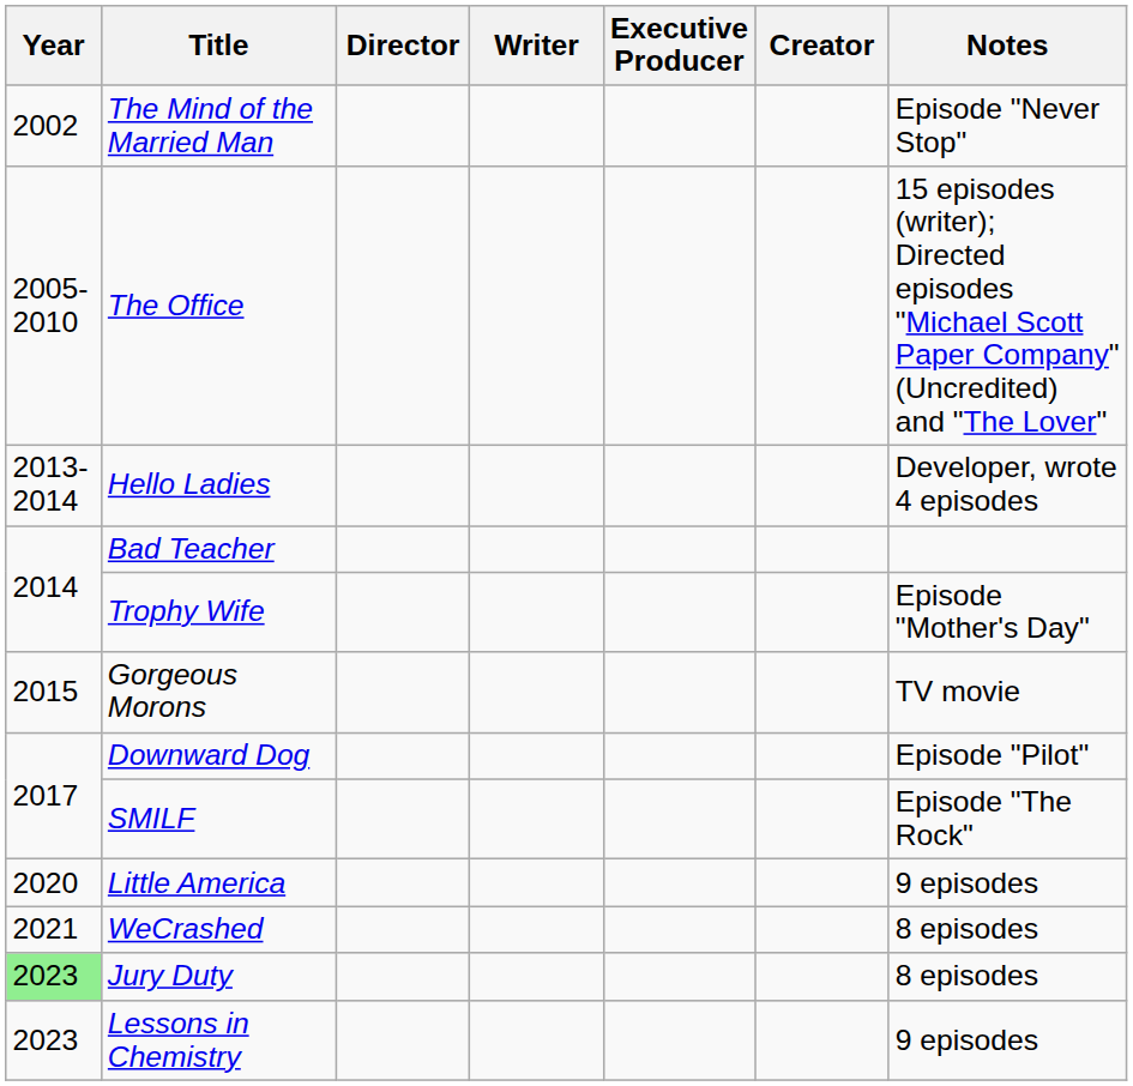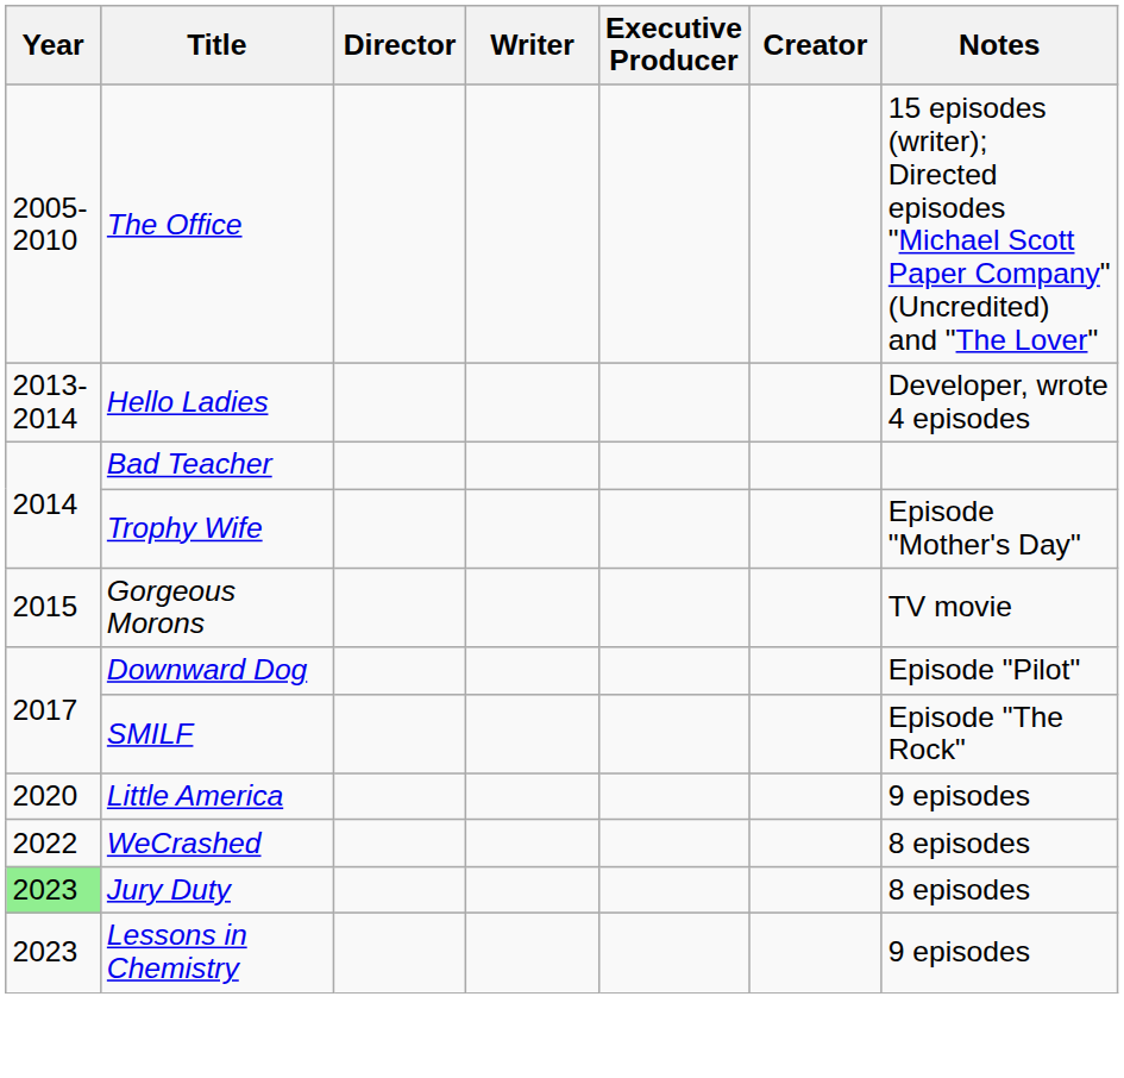 <table class="wikitable">
 <tr>
 <th>Year</th>
 <th width=120>Title</th>
 <th width=65>Director</th>
 <th width=65>Writer</th>
 <th width=65>Executive<br>Producer</th>
 <th width=65>Creator</th>
 <th>Notes</th>
-</tr>
-<tr>
-<td>2002</td>
-<td><em><a href='#'>The Mind of the Married Man</a></em></td>
-<td></td>
-<td></td>
-<td></td>
-<td></td>
-<td>Episode "Never Stop"</td>
 </tr>
 <tr>
 <td>2005-2010</td>
 <td><em><a href='#'>The Office</a></em></td>
 <td></td>
 <td></td>
 <td></td>
 <td></td>
 <td>15 episodes (writer);<br>Directed episodes "<a href='#'>Michael Scott Paper Company</a>" (Uncredited)<br>and "<a href='#'>The Lover</a>"</td>
 </tr>
 <tr>
 <td>2013-2014</td>
 <td><em><a href='#'>Hello Ladies</a></em></td>
 <td></td>
 <td></td>
 <td></td>
 <td></td>
 <td>Developer, wrote 4 episodes</td>
 </tr>
 <tr>
 <td rowspan=2>2014</td>
 <td><em><a href='#'>Bad Teacher</a></em></td>
 <td></td>
 <td></td>
 <td></td>
 <td></td>
 <td></td>
 </tr>
 <tr>
 <td><em><a href='#'>Trophy Wife</a></em></td>
 <td></td>
 <td></td>
 <td></td>
 <td></td>
 <td>Episode "Mother's Day"</td>
 </tr>
 <tr>
 <td>2015</td>
 <td><em>Gorgeous Morons</em></td>
 <td></td>
 <td></td>
 <td></td>
 <td></td>
 <td>TV movie</td>
 </tr>
 <tr>
 <td rowspan=2>2017</td>
 <td><em><a href='#'>Downward Dog</a></em></td>
 <td></td>
 <td></td>
 <td></td>
 <td></td>
 <td>Episode "Pilot"</td>
 </tr>
 <tr>
 <td><em><a href='#'>SMILF</a></em></td>
 <td></td>
 <td></td>
 <td></td>
 <td></td>
 <td>Episode "The Rock"</td>
 </tr>
 <tr>
 <td>2020</td>
 <td><em><a href='#'>Little America</a></em></td>
 <td></td>
 <td></td>
 <td></td>
 <td></td>
 <td>9 episodes</td>
 </tr>
 <tr>
-<td>2021</td>
+<td>2022</td>
 <td><em><a href='#'>WeCrashed</a></em></td>
 <td></td>
 <td></td>
 <td></td>
 <td></td>
 <td>8 episodes</td>
 </tr>
 <tr>
 <td style="background: lightgreen;">2023</td>
 <td><em><a href='#'>Jury Duty</a></em></td>
 <td></td>
 <td></td>
 <td></td>
 <td></td>
 <td>8 episodes</td>
 </tr>
 <tr>
 <td>2023</td>
 <td><em><a href='#'>Lessons in Chemistry</a></em></td>
 <td></td>
 <td></td>
 <td></td>
 <td></td>
 <td>9 episodes</td>
 </tr>
 </table>
